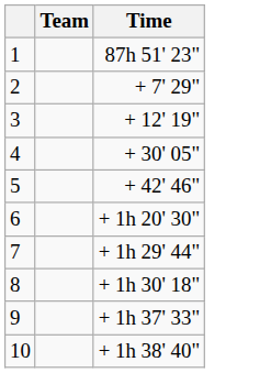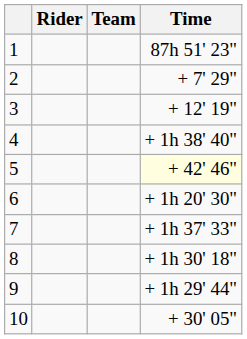 <table class="wikitable">
 <tr>
 <th></th>
+<th>Rider</th>
 <th>Team</th>
 <th>Time</th>
 </tr>
 <tr>
 <td>1</td>
+<td> </td>
 <td></td>
 <td align=right>87h 51' 23"</td>
 </tr>
 <tr>
 <td>2</td>
 <td></td>
+<td></td>
 <td align=right>+ 7' 29"</td>
 </tr>
 <tr>
 <td>3</td>
+<td></td>
 <td></td>
 <td align=right>+ 12' 19"</td>
 </tr>
 <tr>
 <td>4</td>
 <td></td>
-<td align=right>+ 30' 05"</td>
+<td></td>
+<td align=right>+ 1h 38' 40"</td>
 </tr>
 <tr>
 <td>5</td>
 <td></td>
-<td align=right>+ 42' 46"</td>
+<td></td>
+<td align=right style="background: lightyellow;">+ 42' 46"</td>
 </tr>
 <tr>
 <td>6</td>
+<td></td>
 <td></td>
 <td align=right>+ 1h 20' 30"</td>
 </tr>
 <tr>
 <td>7</td>
 <td></td>
-<td align=right>+ 1h 29' 44"</td>
+<td></td>
+<td align=right>+ 1h 37' 33"</td>
 </tr>
 <tr>
 <td>8</td>
+<td></td>
 <td></td>
 <td align=right>+ 1h 30' 18"</td>
 </tr>
 <tr>
 <td>9</td>
 <td></td>
-<td align=right>+ 1h 37' 33"</td>
+<td></td>
+<td align=right>+ 1h 29' 44"</td>
 </tr>
 <tr>
 <td>10</td>
 <td></td>
-<td align=right>+ 1h 38' 40"</td>
+<td></td>
+<td align=right>+ 30' 05"</td>
 </tr>
 </table>
